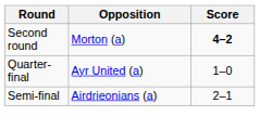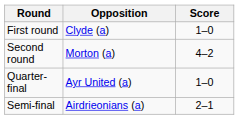 <table class="wikitable" style="text-align:left;margin-left:1em;float:right">
 <tr>
 <th width=80>Round</th>
 <th width=160>Opposition</th>
 <th width=80>Score</th>
 </tr>
 <tr>
+<td>First round</td>
+<td><a href='#'>Clyde</a> (<a href='#'>a</a>)</td>
+<td align=center>1–0</td>
+</tr>
+<tr>
 <td>Second round</td>
 <td><a href='#'>Morton</a> (<a href='#'>a</a>)</td>
-<td align=center><strong>4–2</strong></td>
+<td align=center>4–2</td>
 </tr>
 <tr>
 <td>Quarter-final</td>
 <td><a href='#'>Ayr United</a> (<a href='#'>a</a>)</td>
 <td align=center>1–0</td>
 </tr>
 <tr>
 <td>Semi-final</td>
 <td><a href='#'>Airdrieonians</a> (<a href='#'>a</a>)</td>
 <td align=center>2–1</td>
 </tr>
 </table>
